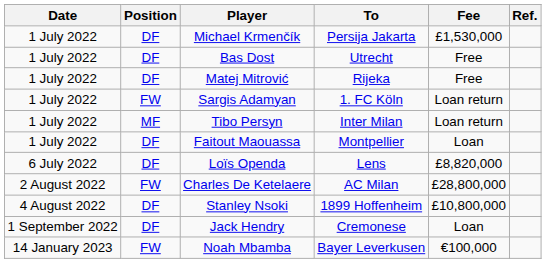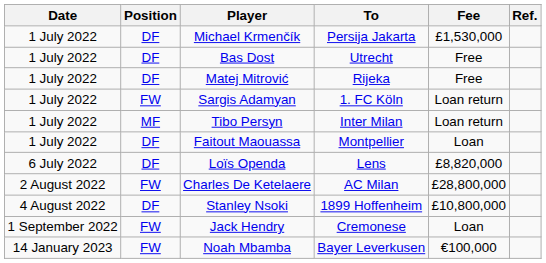 <table class="wikitable"  style="text-align:center; font-size:90%; ">
 <tr>
 <th scope=col>Date</th>
 <th scope=col>Position</th>
 <th scope=col>Player</th>
 <th scope=col>To</th>
 <th scope=col>Fee</th>
 <th scope=col>Ref.</th>
 </tr>
 <tr>
 <td>1 July 2022</td>
 <td><a href='#'>DF</a></td>
 <td> <a href='#'>Michael Krmenčík</a></td>
 <td> <a href='#'>Persija Jakarta</a></td>
 <td>£1,530,000</td>
 <td></td>
 </tr>
 <tr>
 <td>1 July 2022</td>
 <td><a href='#'>DF</a></td>
 <td> <a href='#'>Bas Dost</a></td>
 <td> <a href='#'>Utrecht</a></td>
 <td>Free</td>
 <td></td>
 </tr>
 <tr>
 <td>1 July 2022</td>
 <td><a href='#'>DF</a></td>
 <td> <a href='#'>Matej Mitrović</a></td>
 <td> <a href='#'>Rijeka</a></td>
 <td>Free</td>
 <td></td>
 </tr>
 <tr>
 <td>1 July 2022</td>
 <td><a href='#'>FW</a></td>
 <td> <a href='#'>Sargis Adamyan</a></td>
 <td> <a href='#'>1. FC Köln</a></td>
 <td>Loan return</td>
 <td></td>
 </tr>
 <tr>
 <td>1 July 2022</td>
 <td><a href='#'>MF</a></td>
 <td> <a href='#'>Tibo Persyn</a></td>
 <td> <a href='#'>Inter Milan</a></td>
 <td>Loan return</td>
 <td></td>
 </tr>
 <tr>
 <td>1 July 2022</td>
 <td><a href='#'>DF</a></td>
 <td> <a href='#'>Faitout Maouassa</a></td>
 <td> <a href='#'>Montpellier</a></td>
 <td>Loan</td>
 <td></td>
 </tr>
 <tr>
 <td>6 July 2022</td>
 <td><a href='#'>DF</a></td>
 <td> <a href='#'>Loïs Openda</a></td>
 <td> <a href='#'>Lens</a></td>
 <td>£8,820,000</td>
 <td></td>
 </tr>
 <tr>
 <td>2 August 2022</td>
 <td><a href='#'>FW</a></td>
 <td> <a href='#'>Charles De Ketelaere</a></td>
 <td> <a href='#'>AC Milan</a></td>
 <td>£28,800,000</td>
 <td></td>
 </tr>
 <tr>
 <td>4 August 2022</td>
 <td><a href='#'>DF</a></td>
 <td> <a href='#'>Stanley Nsoki</a></td>
 <td> <a href='#'>1899 Hoffenheim</a></td>
 <td>£10,800,000</td>
 <td></td>
 </tr>
 <tr>
 <td>1 September 2022</td>
-<td><a href='#'>DF</a></td>
+<td><a href='#'>FW</a></td>
 <td> <a href='#'>Jack Hendry</a></td>
 <td> <a href='#'>Cremonese</a></td>
 <td>Loan</td>
 <td></td>
 </tr>
 <tr>
 <td>14 January 2023</td>
 <td><a href='#'>FW</a></td>
 <td> <a href='#'>Noah Mbamba</a></td>
 <td> <a href='#'>Bayer Leverkusen</a></td>
 <td>€100,000</td>
 <td></td>
 </tr>
 </table>
